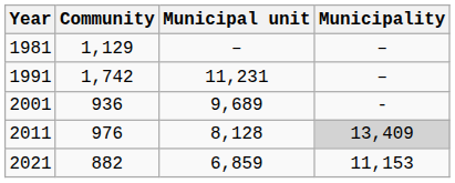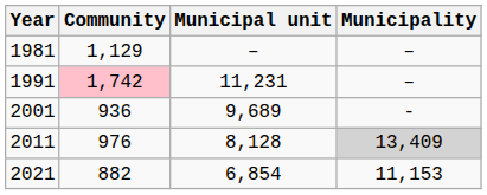 <table class="wikitable" style="text-align:center">
 <tr>
 <th>Year</th>
 <th>Community</th>
 <th>Municipal unit</th>
 <th>Municipality</th>
 </tr>
 <tr>
 <td>1981</td>
 <td>1,129</td>
 <td>–</td>
 <td>–</td>
 </tr>
 <tr>
 <td>1991</td>
-<td>1,742</td>
+<td style="background: pink;">1,742</td>
 <td>11,231</td>
 <td>–</td>
 </tr>
 <tr>
 <td>2001</td>
 <td>936</td>
 <td>9,689</td>
 <td>-</td>
 </tr>
 <tr>
 <td>2011</td>
 <td>976</td>
 <td>8,128</td>
 <td style="background: lightgrey;">13,409</td>
 </tr>
 <tr>
 <td>2021</td>
 <td>882</td>
-<td>6,859</td>
+<td>6,854</td>
 <td>11,153</td>
 </tr>
 </table>
